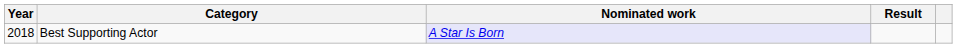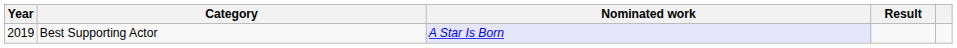 <table class=wikitable>
 <tr>
 <th scope="col" style="width:1em;">Year</th>
 <th scope="col" style="width:34em;">Category</th>
 <th scope="col" style="width:39em;">Nominated work</th>
 <th scope="col" style="width:5em;">Result</th>
 <th scope="col" style="width:1em;"></th>
 </tr>
 <tr>
-<td>2018</td>
+<td>2019</td>
 <td>Best Supporting Actor</td>
 <td style="background: lavender;"><em><a href='#'>A Star Is Born</a></em></td>
 <td></td>
 <td align=center></td>
 </tr>
 </table>
